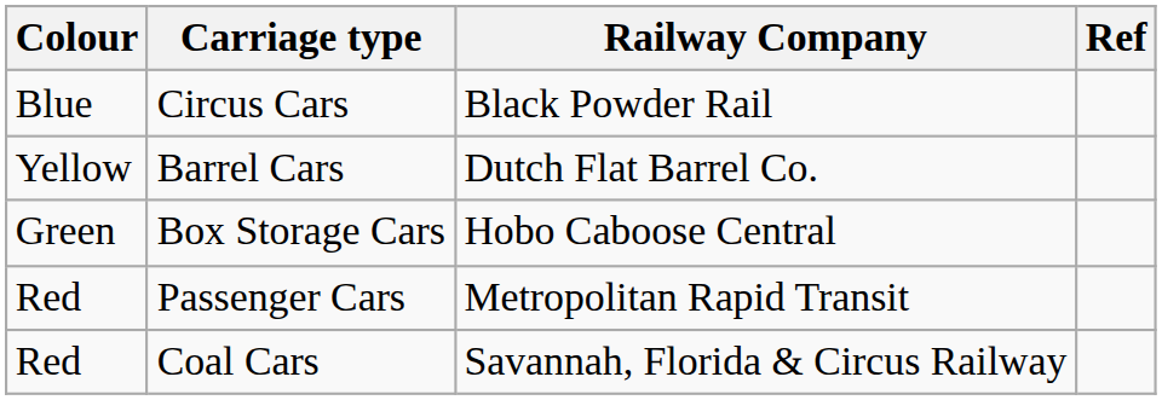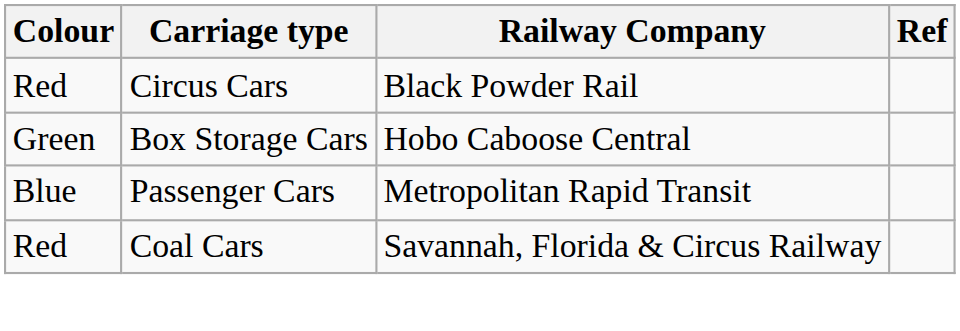 <table class="wikitable">
 <tr>
 <th>Colour</th>
 <th>Carriage type</th>
 <th>Railway Company</th>
 <th>Ref</th>
 </tr>
 <tr>
-<td>Blue</td>
+<td>Red</td>
 <td>Circus Cars</td>
 <td>Black Powder Rail</td>
-<td></td>
-</tr>
-<tr>
-<td>Yellow</td>
-<td>Barrel Cars</td>
-<td>Dutch Flat Barrel Co.</td>
 <td></td>
 </tr>
 <tr>
 <td>Green</td>
 <td>Box Storage Cars</td>
 <td>Hobo Caboose Central</td>
 <td></td>
 </tr>
 <tr>
-<td>Red</td>
+<td>Blue</td>
 <td>Passenger Cars</td>
 <td>Metropolitan Rapid Transit</td>
 <td></td>
 </tr>
 <tr>
 <td>Red</td>
 <td>Coal Cars</td>
 <td>Savannah, Florida & Circus Railway</td>
 <td></td>
 </tr>
 </table>
